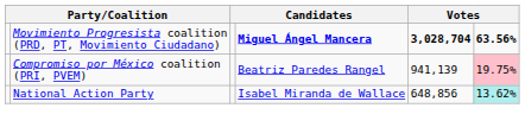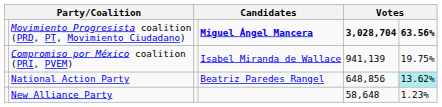 <table class="wikitable">
 <tr style="background:#efefef;">
 <th Colspan = 2><strong>Party/Coalition</strong></th>
 <th Colspan = 2><strong>Candidates</strong></th>
 <th Colspan = 2><strong>Votes</strong></th>
 </tr>
 <tr>
 <td></td>
 <td><a href='#'><em>Movimiento Progresista</em></a> coalition<br>(<a href='#'>PRD</a>, <a href='#'>PT</a>, <a href='#'>Movimiento Ciudadano</a>)</td>
 <td></td>
 <td><strong><a href='#'>Miguel Ángel Mancera</a></strong></td>
 <td><strong>3,028,704</strong></td>
 <td><strong>63.56%</strong></td>
 </tr>
 <tr>
 <td></td>
 <td><a href='#'><em>Compromiso por México</em></a> coalition<br>(<a href='#'>PRI</a>, <a href='#'>PVEM</a>)</td>
 <td></td>
-<td><a href='#'>Beatriz Paredes Rangel</a></td>
+<td><a href='#'>Isabel Miranda de Wallace</a></td>
 <td>941,139</td>
-<td style="background: pink;">19.75%</td>
+<td>19.75%</td>
 </tr>
 <tr>
 <td></td>
 <td><a href='#'>National Action Party</a></td>
 <td></td>
-<td><a href='#'>Isabel Miranda de Wallace</a></td>
+<td><a href='#'>Beatriz Paredes Rangel</a></td>
 <td>648,856</td>
 <td style="background: paleturquoise;">13.62%</td>
 </tr>
+<tr>
+<td></td>
+<td><a href='#'>New Alliance Party</a><br></td>
+<td></td>
+<td></td>
+<td>58,648</td>
+<td>1.23%</td>
+</tr>
 </table>
